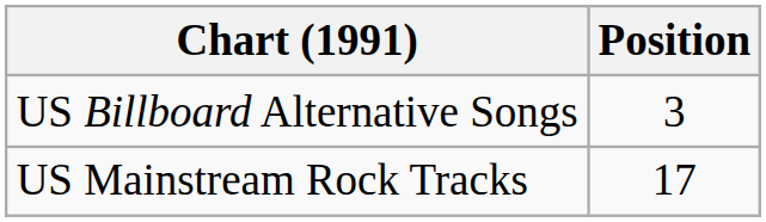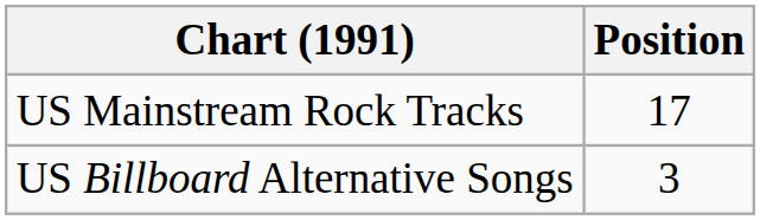 <table class="wikitable">
 <tr>
 <th>Chart (1991)</th>
 <th>Position</th>
 </tr>
 <tr>
+<td>US Mainstream Rock Tracks</td>
+<td align="center">17</td>
+</tr>
+<tr>
 <td>US <em>Billboard</em> Alternative Songs</td>
 <td align="center">3</td>
 </tr>
-<tr>
-<td>US Mainstream Rock Tracks</td>
-<td align="center">17</td>
-</tr>
 </table>
